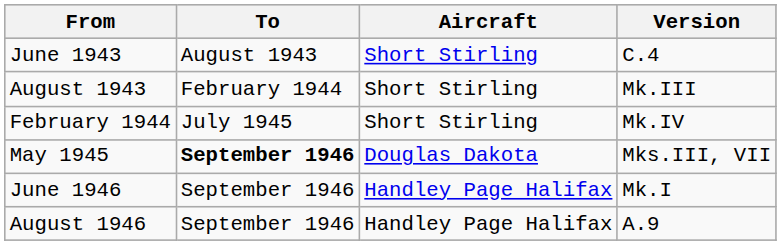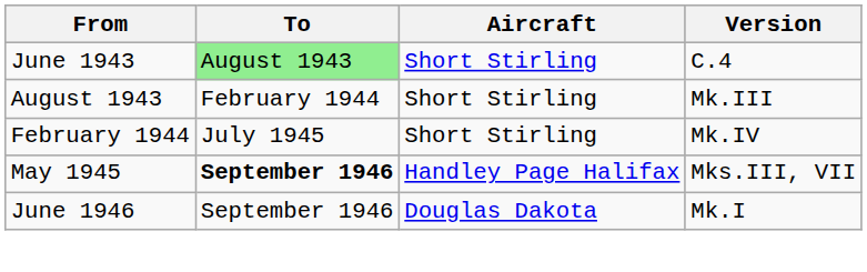 <table class="wikitable">
 <tr>
 <th>From</th>
 <th>To</th>
 <th>Aircraft</th>
 <th>Version</th>
 </tr>
 <tr>
 <td>June 1943</td>
-<td>August 1943</td>
+<td style="background: lightgreen;">August 1943</td>
 <td><a href='#'>Short Stirling</a></td>
 <td>C.4</td>
 </tr>
 <tr>
 <td>August 1943</td>
 <td>February 1944</td>
 <td>Short Stirling</td>
 <td>Mk.III</td>
 </tr>
 <tr>
 <td>February 1944</td>
 <td>July 1945</td>
 <td>Short Stirling</td>
 <td>Mk.IV</td>
 </tr>
 <tr>
 <td>May 1945</td>
 <td><strong>September 1946</strong></td>
-<td><a href='#'>Douglas Dakota</a></td>
+<td><a href='#'>Handley Page Halifax</a></td>
 <td>Mks.III, VII</td>
 </tr>
 <tr>
 <td>June 1946</td>
 <td>September 1946</td>
-<td><a href='#'>Handley Page Halifax</a></td>
+<td><a href='#'>Douglas Dakota</a></td>
 <td>Mk.I</td>
 </tr>
-<tr>
-<td>August 1946</td>
-<td>September 1946</td>
-<td>Handley Page Halifax</td>
-<td>A.9</td>
-</tr>
 </table>
